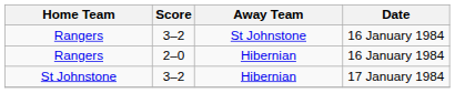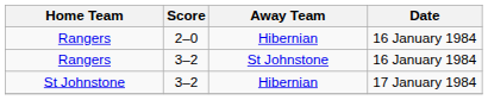 <table class="wikitable" style="text-align:center;">
 <tr>
 <th width=175>Home Team</th>
 <th width=20>Score</th>
 <th width=175>Away Team</th>
 <th width= 125>Date</th>
 </tr>
 <tr>
 <td><a href='#'>Rangers</a></td>
-<td>3–2</td>
-<td><a href='#'>St Johnstone</a></td>
+<td>2–0</td>
+<td><a href='#'>Hibernian</a></td>
 <td>16 January 1984</td>
 </tr>
 <tr>
 <td><a href='#'>Rangers</a></td>
-<td>2–0</td>
-<td><a href='#'>Hibernian</a></td>
+<td>3–2</td>
+<td><a href='#'>St Johnstone</a></td>
 <td>16 January 1984</td>
 </tr>
 <tr>
 <td><a href='#'>St Johnstone</a></td>
 <td>3–2</td>
 <td><a href='#'>Hibernian</a></td>
 <td>17 January 1984</td>
 </tr>
 <tr>
 </tr>
 </table>
